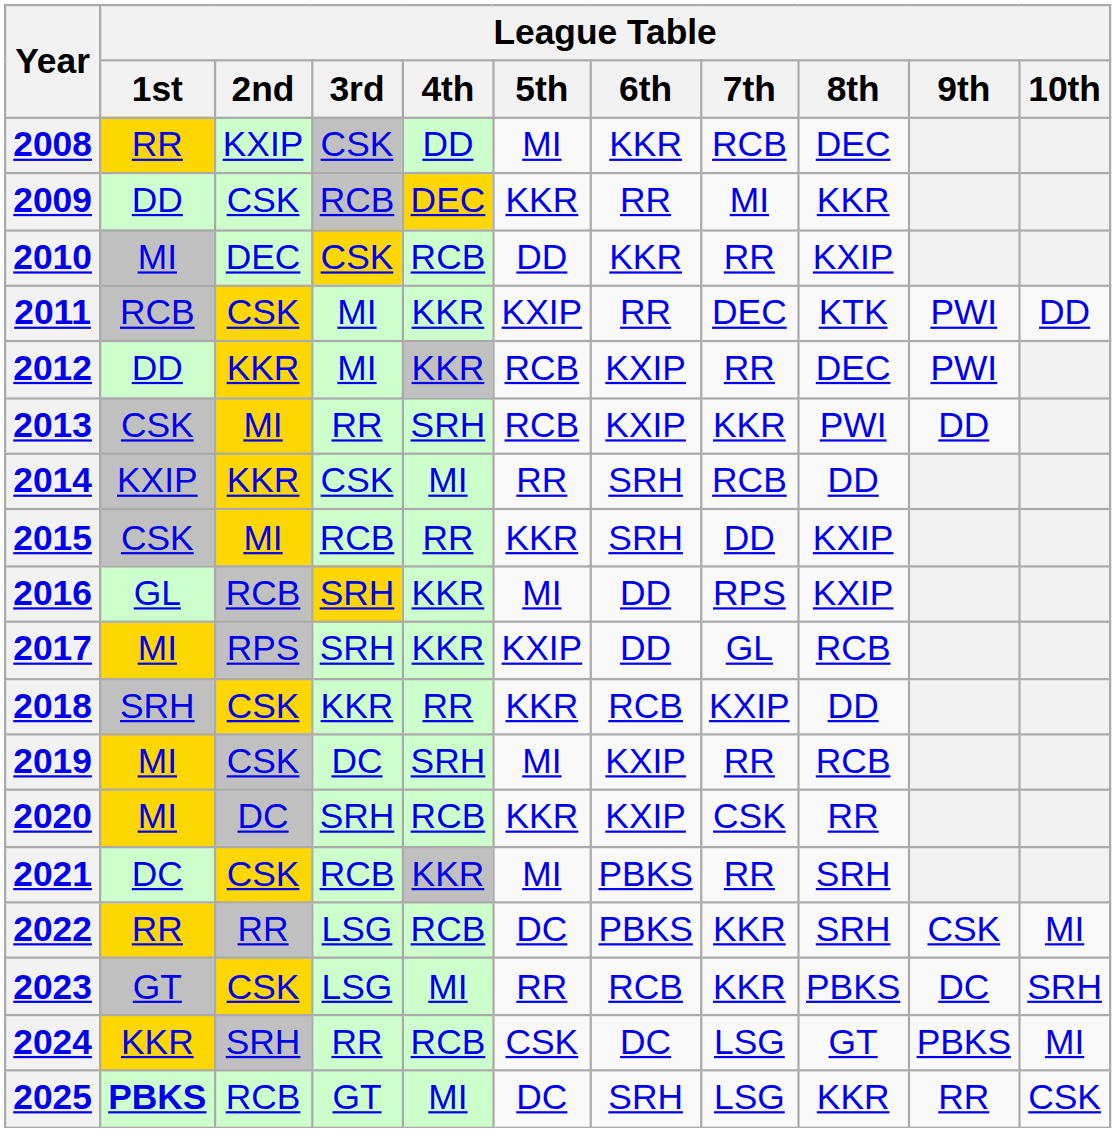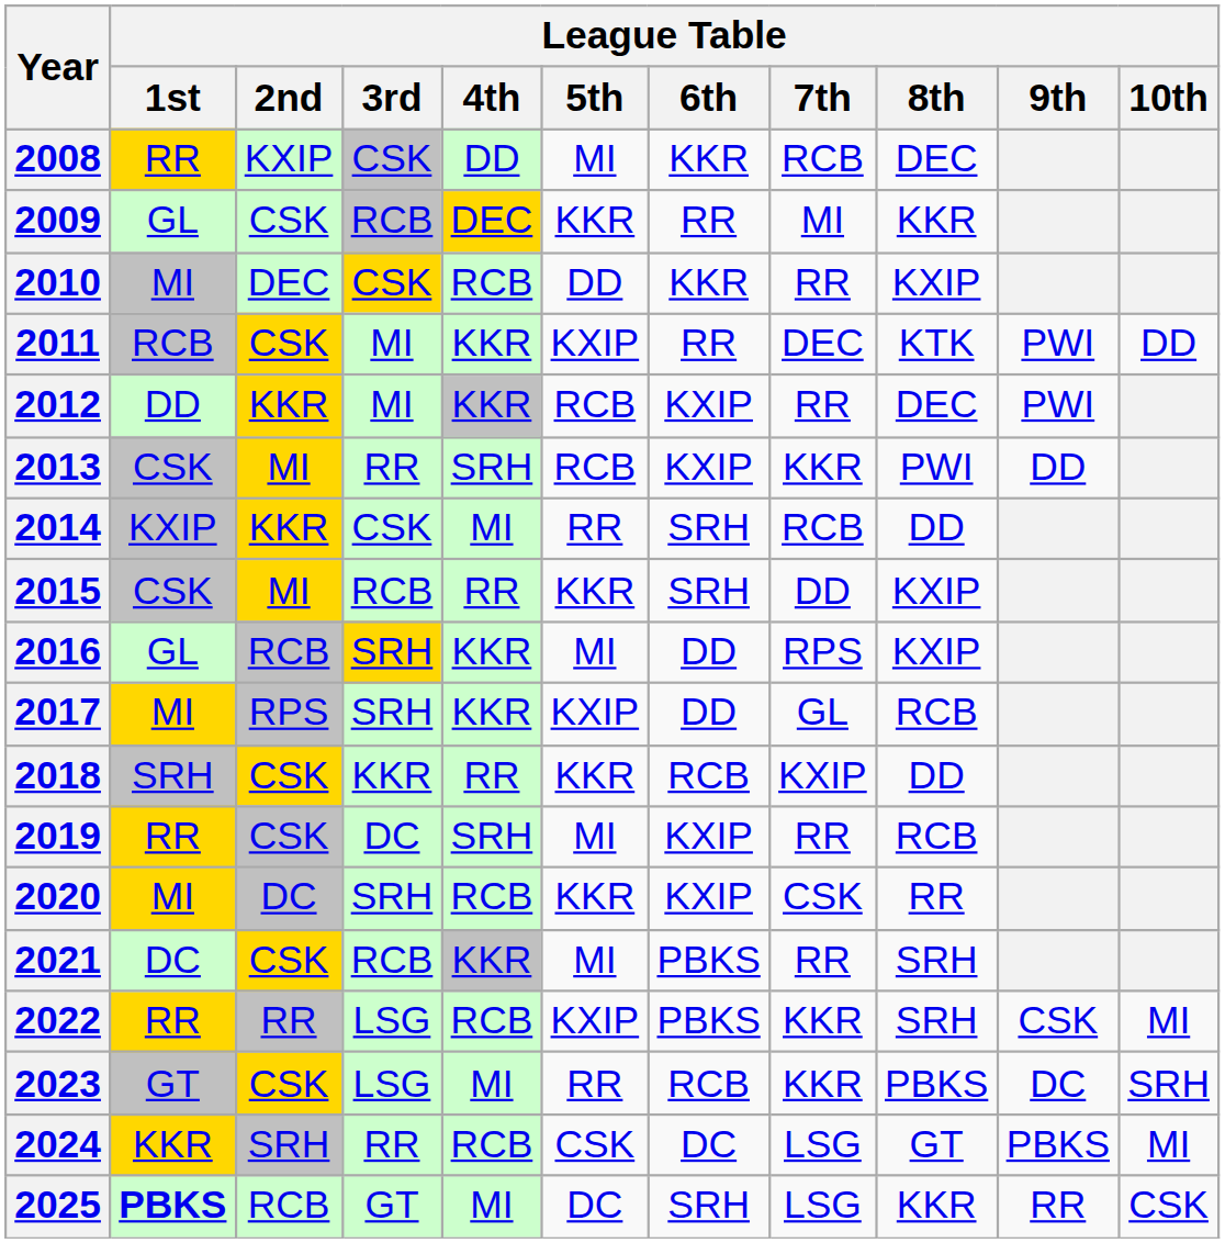 <table class="wikitable" style="text-align:center">
 <tr>
 <th rowspan=2>Year</th>
 <th colspan=10>League Table</th>
 </tr>
 <tr>
 <th>1st</th>
 <th>2nd</th>
 <th>3rd</th>
 <th>4th</th>
 <th>5th</th>
 <th>6th</th>
 <th>7th</th>
 <th>8th</th>
 <th>9th</th>
 <th>10th</th>
 </tr>
 <tr>
 <th><a href='#'>2008</a></th>
 <td scope="row"  style="text-align:center; background:gold"><a href='#'>RR</a></td>
 <td scope="row"  style="text-align:center; background:#cfc;"><a href='#'>KXIP</a></td>
 <td scope="row"  style="text-align:center; background:silver"><a href='#'>CSK</a></td>
 <td scope="row"  style="text-align:center; background:#cfc;"><a href='#'>DD</a></td>
 <td><a href='#'>MI</a></td>
 <td><a href='#'>KKR</a></td>
 <td><a href='#'>RCB</a></td>
 <td><a href='#'>DEC</a></td>
 <th></th>
 <th></th>
 </tr>
 <tr>
 <th><a href='#'>2009</a></th>
-<td scope="row"  style="text-align:center; background:#cfc;"><a href='#'>DD</a></td>
+<td scope="row"  style="text-align:center; background:#cfc;"><a href='#'>GL</a></td>
 <td scope="row"  style="text-align:center; background:#cfc;"><a href='#'>CSK</a></td>
 <td scope="row"  style="text-align:center; background:silver;"><a href='#'>RCB</a></td>
 <td scope="row"  style="text-align:center; background:gold;"><a href='#'>DEC</a></td>
 <td><a href='#'>KKR</a></td>
 <td><a href='#'>RR</a></td>
 <td><a href='#'>MI</a></td>
 <td><a href='#'>KKR</a></td>
 <th></th>
 <th></th>
 </tr>
 <tr>
 <th><a href='#'>2010</a></th>
 <td scope="row"  style="text-align:center; background:silver;"><a href='#'>MI</a></td>
 <td scope="row"  style="text-align:center; background:#cfc;"><a href='#'>DEC</a></td>
 <td scope="row"  style="text-align:center; background:gold;"><a href='#'>CSK</a></td>
 <td scope="row"  style="text-align:center; background:#cfc;"><a href='#'>RCB</a></td>
 <td><a href='#'>DD</a></td>
 <td><a href='#'>KKR</a></td>
 <td><a href='#'>RR</a></td>
 <td><a href='#'>KXIP</a></td>
 <th></th>
 <th></th>
 </tr>
 <tr>
 <th><a href='#'>2011</a></th>
 <td scope="row"  style="text-align:center; background:silver;"><a href='#'>RCB</a></td>
 <td scope="row"  style="text-align:center; background:gold;"><a href='#'>CSK</a></td>
 <td scope="row"  style="text-align:center; background:#cfc;"><a href='#'>MI</a></td>
 <td scope="row"  style="text-align:center; background:#cfc;"><a href='#'>KKR</a></td>
 <td><a href='#'>KXIP</a></td>
 <td><a href='#'>RR</a></td>
 <td><a href='#'>DEC</a></td>
 <td><a href='#'>KTK</a></td>
 <td><a href='#'>PWI</a></td>
 <td><a href='#'>DD</a></td>
 </tr>
 <tr>
 <th><a href='#'>2012</a></th>
 <td scope="row"  style="text-align:center; background:#cfc;"><a href='#'>DD</a></td>
 <td scope="row"  style="text-align:center; background:gold;"><a href='#'>KKR</a></td>
 <td scope="row"  style="text-align:center; background:#cfc;"><a href='#'>MI</a></td>
 <td scope="row"  style="text-align:center; background:silver;"><a href='#'>KKR</a></td>
 <td><a href='#'>RCB</a></td>
 <td><a href='#'>KXIP</a></td>
 <td><a href='#'>RR</a></td>
 <td><a href='#'>DEC</a></td>
 <td><a href='#'>PWI</a></td>
 <th></th>
 </tr>
 <tr>
 <th><a href='#'>2013</a></th>
 <td scope="row"  style="text-align:center; background:silver;"><a href='#'>CSK</a></td>
 <td scope="row"  style="text-align:center; background:gold;"><a href='#'>MI</a></td>
 <td scope="row"  style="text-align:center; background:#cfc;"><a href='#'>RR</a></td>
 <td scope="row"  style="text-align:center; background:#cfc;"><a href='#'>SRH</a></td>
 <td><a href='#'>RCB</a></td>
 <td><a href='#'>KXIP</a></td>
 <td><a href='#'>KKR</a></td>
 <td><a href='#'>PWI</a></td>
 <td><a href='#'>DD</a></td>
 <th></th>
 </tr>
 <tr>
 <th><a href='#'>2014</a></th>
 <td scope="row"  style="text-align:center; background:silver;"><a href='#'>KXIP</a></td>
 <td scope="row"  style="text-align:center; background:gold;"><a href='#'>KKR</a></td>
 <td scope="row"  style="text-align:center; background:#cfc;"><a href='#'>CSK</a></td>
 <td scope="row"  style="text-align:center; background:#cfc;"><a href='#'>MI</a></td>
 <td><a href='#'>RR</a></td>
 <td><a href='#'>SRH</a></td>
 <td><a href='#'>RCB</a></td>
 <td><a href='#'>DD</a></td>
 <th></th>
 <th></th>
 </tr>
 <tr>
 <th><a href='#'>2015</a></th>
 <td scope="row"  style="text-align:center; background:silver;"><a href='#'>CSK</a></td>
 <td scope="row"  style="text-align:center; background:gold;"><a href='#'>MI</a></td>
 <td scope="row"  style="text-align:center; background:#cfc;"><a href='#'>RCB</a></td>
 <td scope="row"  style="text-align:center; background:#cfc;"><a href='#'>RR</a></td>
 <td><a href='#'>KKR</a></td>
 <td><a href='#'>SRH</a></td>
 <td><a href='#'>DD</a></td>
 <td><a href='#'>KXIP</a></td>
 <th></th>
 <th></th>
 </tr>
 <tr>
 <th><a href='#'>2016</a></th>
 <td scope="row"  style="text-align:center; background:#cfc;"><a href='#'>GL</a></td>
 <td scope="row"  style="text-align:center; background:silver;"><a href='#'>RCB</a></td>
 <td scope="row"  style="text-align:center; background:gold;"><a href='#'>SRH</a></td>
 <td scope="row"  style="text-align:center; background:#cfc;"><a href='#'>KKR</a></td>
 <td><a href='#'>MI</a></td>
 <td><a href='#'>DD</a></td>
 <td><a href='#'>RPS</a></td>
 <td><a href='#'>KXIP</a></td>
 <th></th>
 <th></th>
 </tr>
 <tr>
 <th><a href='#'>2017</a></th>
 <td scope="row"  style="text-align:center; background:gold;"><a href='#'>MI</a></td>
 <td scope="row"  style="text-align:center; background:silver;"><a href='#'>RPS</a></td>
 <td scope="row"  style="text-align:center; background:#cfc;"><a href='#'>SRH</a></td>
 <td scope="row"  style="text-align:center; background:#cfc;"><a href='#'>KKR</a></td>
 <td><a href='#'>KXIP</a></td>
 <td><a href='#'>DD</a></td>
 <td><a href='#'>GL</a></td>
 <td><a href='#'>RCB</a></td>
 <th></th>
 <th></th>
 </tr>
 <tr>
 <th><a href='#'>2018</a></th>
 <td scope="row"  style="text-align:center; background:silver;"><a href='#'>SRH</a></td>
 <td scope="row"  style="text-align:center; background:gold;"><a href='#'>CSK</a></td>
 <td scope="row"  style="text-align:center; background:#cfc;"><a href='#'>KKR</a></td>
 <td scope="row"  style="text-align:center; background:#cfc;"><a href='#'>RR</a></td>
 <td><a href='#'>KKR</a></td>
 <td><a href='#'>RCB</a></td>
 <td><a href='#'>KXIP</a></td>
 <td><a href='#'>DD</a></td>
 <th></th>
 <th></th>
 </tr>
 <tr>
 <th><a href='#'>2019</a></th>
-<td scope="row"  style="text-align:center; background:gold;"><a href='#'>MI</a></td>
+<td scope="row"  style="text-align:center; background:gold"><a href='#'>RR</a></td>
 <td scope="row"  style="text-align:center; background:silver;"><a href='#'>CSK</a></td>
 <td scope="row"  style="text-align:center; background:#cfc;"><a href='#'>DC</a></td>
 <td scope="row"  style="text-align:center; background:#cfc;"><a href='#'>SRH</a></td>
 <td><a href='#'>MI</a></td>
 <td><a href='#'>KXIP</a></td>
 <td><a href='#'>RR</a></td>
 <td><a href='#'>RCB</a></td>
 <th></th>
 <th></th>
 </tr>
 <tr>
 <th><a href='#'>2020</a></th>
 <td scope="row"  style="text-align:center; background:gold;"><a href='#'>MI</a></td>
 <td scope="row"  style="text-align:center; background:silver;"><a href='#'>DC</a></td>
 <td scope="row"  style="text-align:center; background:#cfc;"><a href='#'>SRH</a></td>
 <td scope="row"  style="text-align:center; background:#cfc;"><a href='#'>RCB</a></td>
 <td><a href='#'>KKR</a></td>
 <td><a href='#'>KXIP</a></td>
 <td><a href='#'>CSK</a></td>
 <td><a href='#'>RR</a></td>
 <th></th>
 <th></th>
 </tr>
 <tr>
 <th><a href='#'>2021</a></th>
 <td scope="row"  style="text-align:center; background:#cfc;"><a href='#'>DC</a></td>
 <td scope="row"  style="text-align:center; background:gold;"><a href='#'>CSK</a></td>
 <td scope="row"  style="text-align:center; background:#cfc;"><a href='#'>RCB</a></td>
 <td scope="row"  style="text-align:center; background:silver;"><a href='#'>KKR</a></td>
 <td><a href='#'>MI</a></td>
 <td><a href='#'>PBKS</a></td>
 <td><a href='#'>RR</a></td>
 <td><a href='#'>SRH</a></td>
 <th></th>
 <th></th>
 </tr>
 <tr>
 <th><a href='#'>2022</a></th>
 <td scope="row"  style="text-align:center; background:gold"><a href='#'>RR</a></td>
 <td scope="row"  style="text-align:center; background:silver;"><a href='#'>RR</a></td>
 <td scope="row"  style="text-align:center; background:#cfc;"><a href='#'>LSG</a></td>
 <td scope="row"  style="text-align:center; background:#cfc;"><a href='#'>RCB</a></td>
-<td><a href='#'>DC</a></td>
+<td><a href='#'>KXIP</a></td>
 <td><a href='#'>PBKS</a></td>
 <td><a href='#'>KKR</a></td>
 <td><a href='#'>SRH</a></td>
 <td><a href='#'>CSK</a></td>
 <td><a href='#'>MI</a></td>
 </tr>
 <tr>
 <th><a href='#'>2023</a></th>
 <td scope="row"  style="text-align:center; background:silver;"><a href='#'>GT</a></td>
 <td scope="row"  style="text-align:center; background:gold;"><a href='#'>CSK</a></td>
 <td scope="row"  style="text-align:center; background:#cfc;"><a href='#'>LSG</a></td>
 <td scope="row"  style="text-align:center; background:#cfc;"><a href='#'>MI</a></td>
 <td><a href='#'>RR</a></td>
 <td><a href='#'>RCB</a></td>
 <td><a href='#'>KKR</a></td>
 <td><a href='#'>PBKS</a></td>
 <td><a href='#'>DC</a></td>
 <td><a href='#'>SRH</a></td>
 </tr>
 <tr>
 <th><a href='#'>2024</a></th>
 <td scope="row"  style="text-align:center; background:gold;"><a href='#'>KKR</a></td>
 <td scope="row"  style="text-align:center; background:silver;"><a href='#'>SRH</a></td>
 <td scope="row"  style="text-align:center; background:#cfc;"><a href='#'>RR</a></td>
 <td scope="row"  style="text-align:center; background:#cfc;"><a href='#'>RCB</a></td>
 <td><a href='#'>CSK</a></td>
 <td><a href='#'>DC</a></td>
 <td><a href='#'>LSG</a></td>
 <td><a href='#'>GT</a></td>
 <td><a href='#'>PBKS</a></td>
 <td><a href='#'>MI</a></td>
 </tr>
 <tr>
 <th><a href='#'>2025</a></th>
 <td scope="row"  style="text-align:center; background:#cfc;"><strong><a href='#'>PBKS</a></strong></td>
 <td scope="row"  style="text-align:center; background:#cfc;"><a href='#'>RCB</a></td>
 <td scope="row"  style="text-align:center; background:#cfc;"><a href='#'>GT</a></td>
 <td scope="row"  style="text-align:center; background:#cfc;"><a href='#'>MI</a></td>
 <td><a href='#'>DC</a></td>
 <td><a href='#'>SRH</a></td>
 <td><a href='#'>LSG</a></td>
 <td><a href='#'>KKR</a></td>
 <td><a href='#'>RR</a></td>
 <td><a href='#'>CSK</a></td>
 </tr>
 </table>
